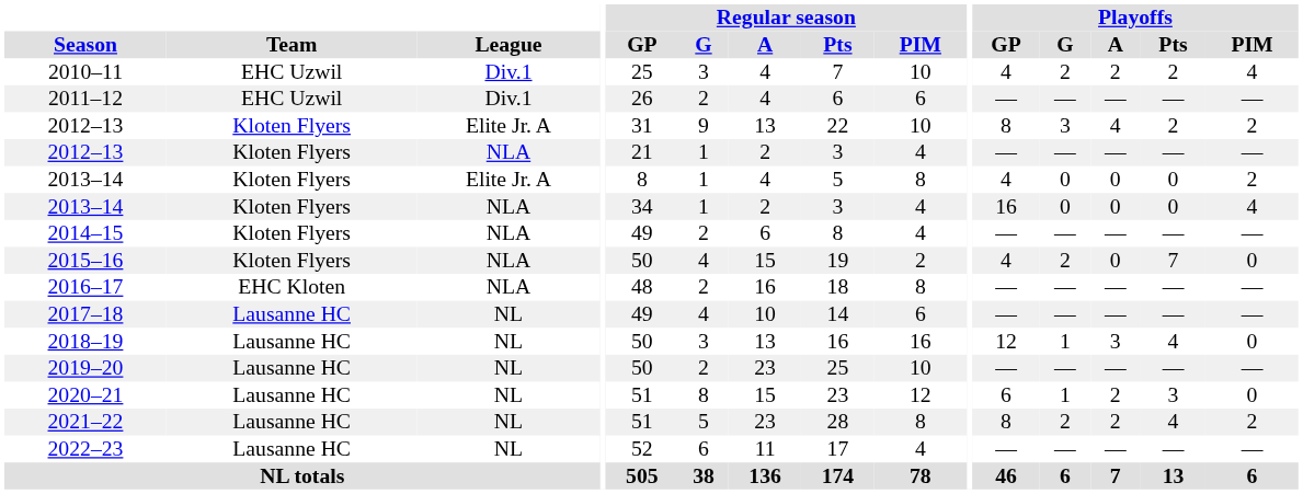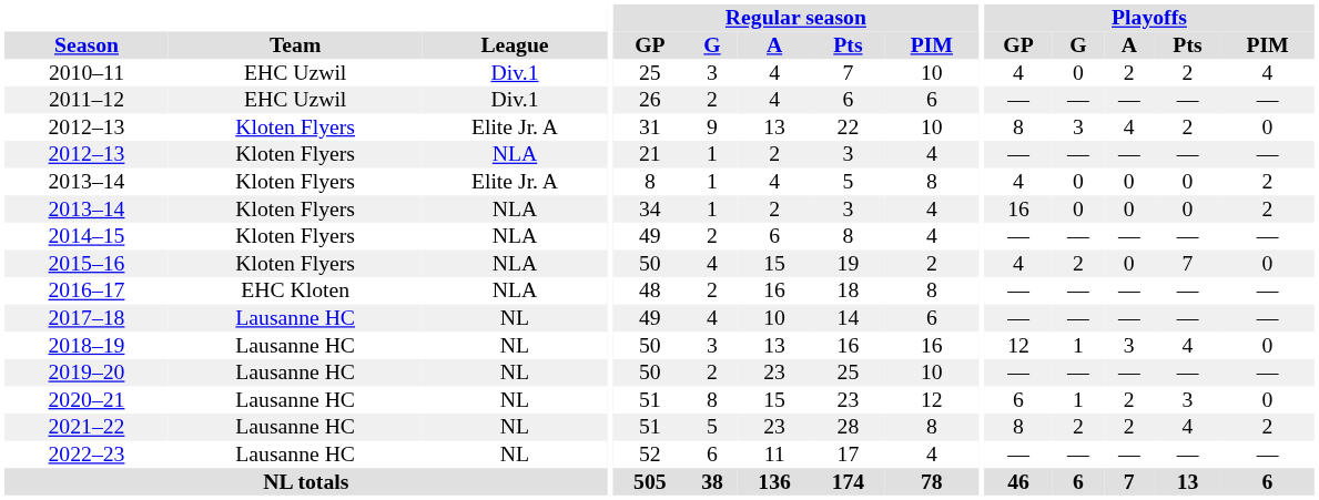 <table border="0" cellpadding="1" cellspacing="0" style="text-align:center; width:60em">
 <tr bgcolor="#e0e0e0">
 <th colspan="3" bgcolor="#ffffff"></th>
 <th rowspan="99" bgcolor="#ffffff"></th>
 <th colspan="5"><a href='#'>Regular season</a></th>
 <th rowspan="99" bgcolor="#ffffff"></th>
 <th colspan="5"><a href='#'>Playoffs</a></th>
 </tr>
 <tr bgcolor="#e0e0e0">
 <th><a href='#'>Season</a></th>
 <th>Team</th>
 <th>League</th>
 <th>GP</th>
 <th><a href='#'>G</a></th>
 <th><a href='#'>A</a></th>
 <th><a href='#'>Pts</a></th>
 <th><a href='#'>PIM</a></th>
 <th>GP</th>
 <th>G</th>
 <th>A</th>
 <th>Pts</th>
 <th>PIM</th>
 </tr>
 <tr>
 <td>2010–11</td>
 <td>EHC Uzwil</td>
 <td><a href='#'>Div.1</a></td>
 <td>25</td>
 <td>3</td>
 <td>4</td>
 <td>7</td>
 <td>10</td>
 <td>4</td>
-<td>2</td>
+<td>0</td>
 <td>2</td>
 <td>2</td>
 <td>4</td>
 </tr>
 <tr bgcolor="#f0f0f0">
 <td>2011–12</td>
 <td>EHC Uzwil</td>
 <td>Div.1</td>
 <td>26</td>
 <td>2</td>
 <td>4</td>
 <td>6</td>
 <td>6</td>
 <td>—</td>
 <td>—</td>
 <td>—</td>
 <td>—</td>
 <td>—</td>
 </tr>
 <tr>
 <td>2012–13</td>
 <td><a href='#'>Kloten Flyers</a></td>
 <td>Elite Jr. A</td>
 <td>31</td>
 <td>9</td>
 <td>13</td>
 <td>22</td>
 <td>10</td>
 <td>8</td>
 <td>3</td>
 <td>4</td>
 <td>2</td>
-<td>2</td>
+<td>0</td>
 </tr>
 <tr bgcolor="#f0f0f0">
 <td><a href='#'>2012–13</a></td>
 <td>Kloten Flyers</td>
 <td><a href='#'>NLA</a></td>
 <td>21</td>
 <td>1</td>
 <td>2</td>
 <td>3</td>
 <td>4</td>
 <td>—</td>
 <td>—</td>
 <td>—</td>
 <td>—</td>
 <td>—</td>
 </tr>
 <tr>
 <td>2013–14</td>
 <td>Kloten Flyers</td>
 <td>Elite Jr. A</td>
 <td>8</td>
 <td>1</td>
 <td>4</td>
 <td>5</td>
 <td>8</td>
 <td>4</td>
 <td>0</td>
 <td>0</td>
 <td>0</td>
 <td>2</td>
 </tr>
 <tr bgcolor="#f0f0f0">
 <td><a href='#'>2013–14</a></td>
 <td>Kloten Flyers</td>
 <td>NLA</td>
 <td>34</td>
 <td>1</td>
 <td>2</td>
 <td>3</td>
 <td>4</td>
 <td>16</td>
 <td>0</td>
 <td>0</td>
 <td>0</td>
-<td>4</td>
+<td>2</td>
 </tr>
 <tr>
 <td><a href='#'>2014–15</a></td>
 <td>Kloten Flyers</td>
 <td>NLA</td>
 <td>49</td>
 <td>2</td>
 <td>6</td>
 <td>8</td>
 <td>4</td>
 <td>—</td>
 <td>—</td>
 <td>—</td>
 <td>—</td>
 <td>—</td>
 </tr>
 <tr bgcolor="#f0f0f0">
 <td><a href='#'>2015–16</a></td>
 <td>Kloten Flyers</td>
 <td>NLA</td>
 <td>50</td>
 <td>4</td>
 <td>15</td>
 <td>19</td>
 <td>2</td>
 <td>4</td>
 <td>2</td>
 <td>0</td>
 <td>7</td>
 <td>0</td>
 </tr>
 <tr>
 <td><a href='#'>2016–17</a></td>
 <td>EHC Kloten</td>
 <td>NLA</td>
 <td>48</td>
 <td>2</td>
 <td>16</td>
 <td>18</td>
 <td>8</td>
 <td>—</td>
 <td>—</td>
 <td>—</td>
 <td>—</td>
 <td>—</td>
 </tr>
 <tr bgcolor="#f0f0f0">
 <td><a href='#'>2017–18</a></td>
 <td><a href='#'>Lausanne HC</a></td>
 <td>NL</td>
 <td>49</td>
 <td>4</td>
 <td>10</td>
 <td>14</td>
 <td>6</td>
 <td>—</td>
 <td>—</td>
 <td>—</td>
 <td>—</td>
 <td>—</td>
 </tr>
 <tr>
 <td><a href='#'>2018–19</a></td>
 <td>Lausanne HC</td>
 <td>NL</td>
 <td>50</td>
 <td>3</td>
 <td>13</td>
 <td>16</td>
 <td>16</td>
 <td>12</td>
 <td>1</td>
 <td>3</td>
 <td>4</td>
 <td>0</td>
 </tr>
 <tr bgcolor="#f0f0f0">
 <td><a href='#'>2019–20</a></td>
 <td>Lausanne HC</td>
 <td>NL</td>
 <td>50</td>
 <td>2</td>
 <td>23</td>
 <td>25</td>
 <td>10</td>
 <td>—</td>
 <td>—</td>
 <td>—</td>
 <td>—</td>
 <td>—</td>
 </tr>
 <tr>
 <td><a href='#'>2020–21</a></td>
 <td>Lausanne HC</td>
 <td>NL</td>
 <td>51</td>
 <td>8</td>
 <td>15</td>
 <td>23</td>
 <td>12</td>
 <td>6</td>
 <td>1</td>
 <td>2</td>
 <td>3</td>
 <td>0</td>
 </tr>
 <tr bgcolor="#f0f0f0">
 <td><a href='#'>2021–22</a></td>
 <td>Lausanne HC</td>
 <td>NL</td>
 <td>51</td>
 <td>5</td>
 <td>23</td>
 <td>28</td>
 <td>8</td>
 <td>8</td>
 <td>2</td>
 <td>2</td>
 <td>4</td>
 <td>2</td>
 </tr>
 <tr>
 <td><a href='#'>2022–23</a></td>
 <td>Lausanne HC</td>
 <td>NL</td>
 <td>52</td>
 <td>6</td>
 <td>11</td>
 <td>17</td>
 <td>4</td>
 <td>—</td>
 <td>—</td>
 <td>—</td>
 <td>—</td>
 <td>—</td>
 </tr>
 <tr bgcolor="#e0e0e0">
 <th colspan="3">NL totals</th>
 <th>505</th>
 <th>38</th>
 <th>136</th>
 <th>174</th>
 <th>78</th>
 <th>46</th>
 <th>6</th>
 <th>7</th>
 <th>13</th>
 <th>6</th>
 </tr>
 </table>
